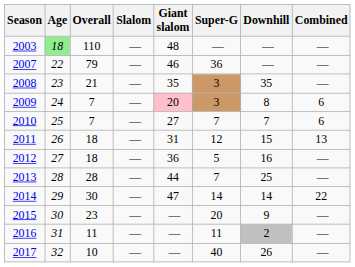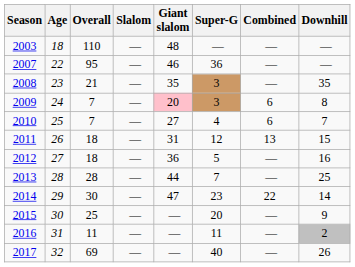 <table class=wikitable style="text-align:center">
 <tr>
 <th>Season</th>
 <th>Age</th>
 <th>Overall</th>
 <th>Slalom</th>
 <th>Giant<br>slalom</th>
 <th>Super-G</th>
+<th>Combined</th>
 <th>Downhill</th>
-<th>Combined</th>
 </tr>
 <tr>
 <td><a href='#'>2003</a></td>
-<td style="background: lightgreen;"><em>18</em></td>
+<td><em>18</em></td>
 <td>110</td>
 <td> —</td>
 <td>48</td>
 <td> —</td>
 <td> —</td>
 <td> —</td>
 </tr>
 <tr>
 <td><a href='#'>2007</a></td>
 <td><em>22</em></td>
-<td>79</td>
+<td>95</td>
 <td> —</td>
 <td>46</td>
 <td>36</td>
 <td> —</td>
 <td> —</td>
 </tr>
 <tr>
 <td><a href='#'>2008</a></td>
 <td><em>23</em></td>
 <td>21</td>
 <td> —</td>
 <td>35</td>
 <td style="background:#c96;">3</td>
+<td> —</td>
 <td>35</td>
-<td> —</td>
 </tr>
 <tr>
 <td><a href='#'>2009</a></td>
 <td><em>24</em></td>
 <td>7</td>
 <td> —</td>
 <td style="background: pink;">20</td>
 <td style="background:#c96;">3</td>
+<td>6</td>
 <td>8</td>
-<td>6</td>
 </tr>
 <tr>
 <td><a href='#'>2010</a></td>
 <td><em>25</em></td>
 <td>7</td>
 <td> —</td>
 <td>27</td>
+<td>4</td>
+<td>6</td>
 <td>7</td>
-<td>7</td>
-<td>6</td>
 </tr>
 <tr>
 <td><a href='#'>2011</a></td>
 <td><em>26</em></td>
 <td>18</td>
 <td> —</td>
 <td>31</td>
 <td>12</td>
+<td>13</td>
 <td>15</td>
-<td>13</td>
 </tr>
 <tr>
 <td><a href='#'>2012</a></td>
 <td><em>27</em></td>
 <td>18</td>
 <td> —</td>
 <td>36</td>
 <td>5</td>
+<td> —</td>
 <td>16</td>
-<td> —</td>
 </tr>
 <tr>
 <td><a href='#'>2013</a></td>
 <td><em>28</em></td>
 <td>28</td>
 <td> —</td>
 <td>44</td>
 <td>7</td>
+<td> —</td>
 <td>25</td>
-<td> —</td>
 </tr>
 <tr>
 <td><a href='#'>2014</a></td>
 <td><em>29</em></td>
 <td>30</td>
 <td> —</td>
 <td>47</td>
+<td>23</td>
+<td>22</td>
 <td>14</td>
-<td>14</td>
-<td>22</td>
 </tr>
 <tr>
 <td><a href='#'>2015</a></td>
 <td><em>30</em></td>
-<td>23</td>
+<td>25</td>
 <td> —</td>
 <td> —</td>
 <td>20</td>
+<td> —</td>
 <td>9</td>
-<td> —</td>
 </tr>
 <tr>
 <td><a href='#'>2016</a></td>
 <td><em>31</em></td>
 <td>11</td>
 <td> —</td>
 <td> —</td>
 <td>11</td>
+<td> —</td>
 <td style="background:silver;">2</td>
-<td> —</td>
 </tr>
 <tr>
 <td><a href='#'>2017</a></td>
 <td><em>32</em></td>
-<td>10</td>
+<td>69</td>
 <td> —</td>
 <td> —</td>
 <td>40</td>
+<td> —</td>
 <td>26</td>
-<td> —</td>
 </tr>
 </table>
